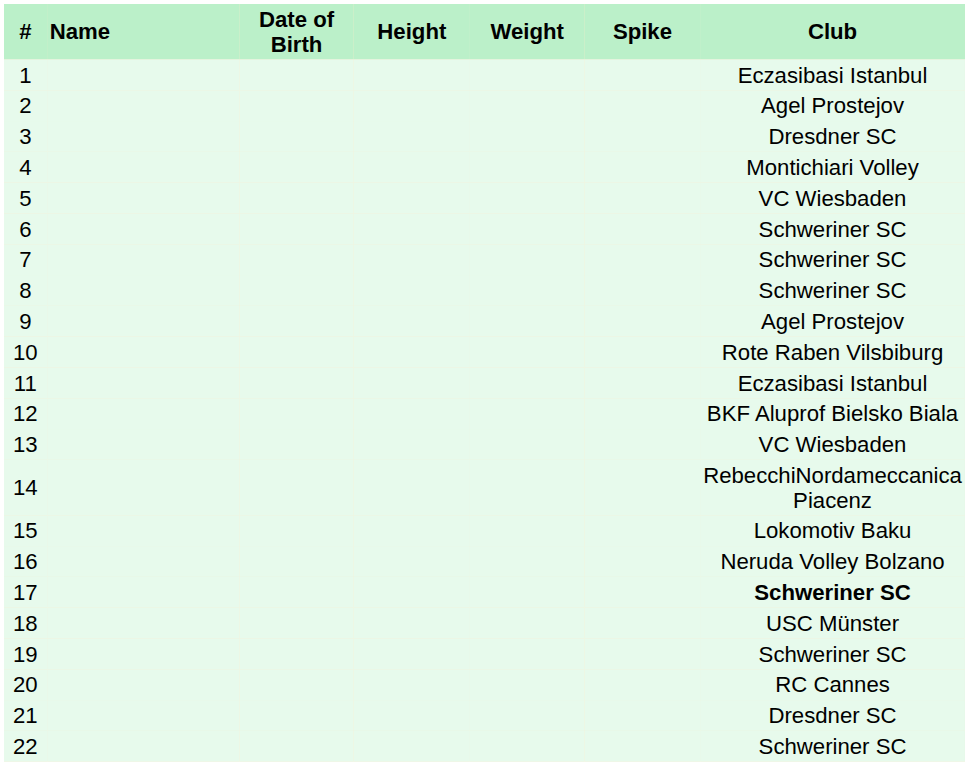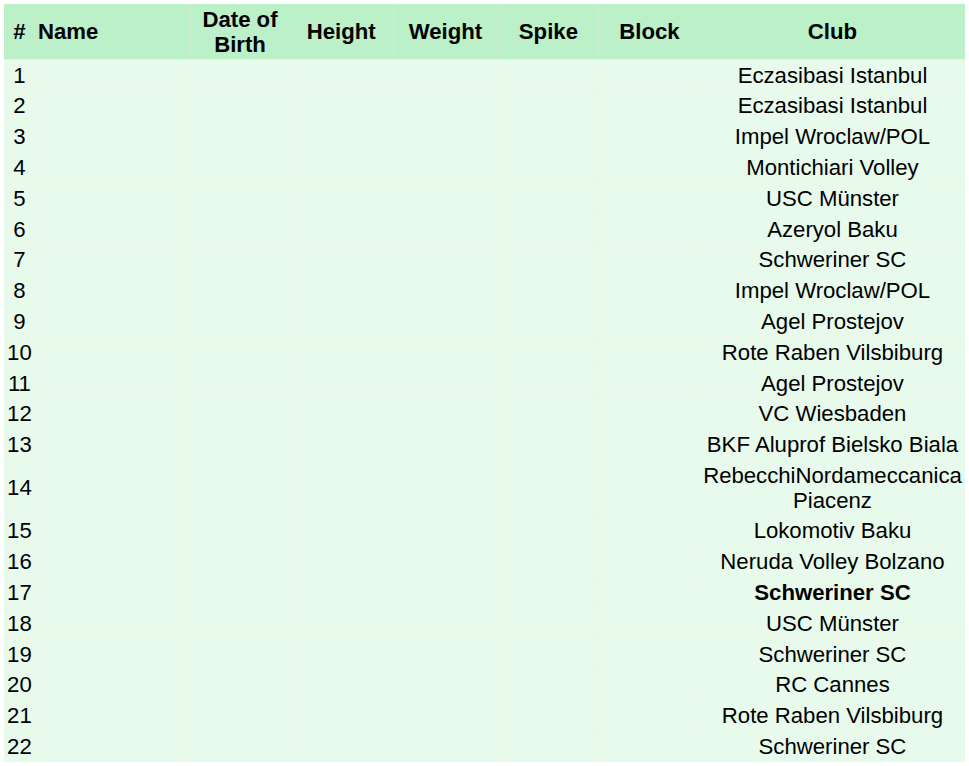 <table border=0 cellpadding=2 cellspacing=0  |- bgcolor=#FFECCE style="text-align:center; font-size:90%; width:100%">
 <tr bgcolor=#BBF0C9>
 <th>#</th>
 <th align=left width=20%>Name</th>
 <th width=12%>Date of Birth</th>
 <th width=12%>Height</th>
 <th width=12%>Weight</th>
 <th width=12%>Spike</th>
+<th width=12%>Block</th>
 <th width=20%>Club</th>
 </tr>
 <tr bgcolor=#E7FAEC>
 <td>1</td>
 <td align=left></td>
 <td align=right></td>
+<td></td>
 <td></td>
 <td></td>
 <td></td>
 <td>Eczasibasi Istanbul</td>
 </tr>
 <tr bgcolor=#E7FAEC>
 <td>2</td>
 <td align=left></td>
 <td align=right></td>
 <td></td>
 <td></td>
 <td></td>
-<td>Agel Prostejov</td>
+<td></td>
+<td>Eczasibasi Istanbul</td>
 </tr>
 <tr bgcolor=#E7FAEC>
 <td>3</td>
 <td align=left></td>
 <td align=right></td>
 <td></td>
 <td></td>
 <td></td>
-<td>Dresdner SC</td>
+<td></td>
+<td>Impel Wroclaw/POL</td>
 </tr>
 <tr bgcolor=#E7FAEC>
 <td>4</td>
 <td align=left></td>
 <td align=right></td>
+<td></td>
 <td></td>
 <td></td>
 <td></td>
 <td>Montichiari Volley</td>
 </tr>
 <tr bgcolor=#E7FAEC>
 <td>5</td>
 <td align=left></td>
 <td align=right></td>
 <td></td>
 <td></td>
 <td></td>
-<td>VC Wiesbaden</td>
+<td></td>
+<td>USC Münster</td>
 </tr>
 <tr bgcolor=#E7FAEC>
 <td>6</td>
 <td align=left></td>
 <td align=right></td>
 <td></td>
 <td></td>
 <td></td>
-<td>Schweriner SC</td>
+<td></td>
+<td>Azeryol Baku</td>
 </tr>
 <tr bgcolor=#E7FAEC>
 <td>7</td>
 <td align=left></td>
 <td align=right></td>
+<td></td>
 <td></td>
 <td></td>
 <td></td>
 <td>Schweriner SC</td>
 </tr>
 <tr bgcolor=#E7FAEC>
 <td>8</td>
 <td align=left></td>
 <td align=right></td>
 <td></td>
 <td></td>
 <td></td>
-<td>Schweriner SC</td>
+<td></td>
+<td>Impel Wroclaw/POL</td>
 </tr>
 <tr bgcolor=#E7FAEC>
 <td>9</td>
 <td align=left></td>
 <td align=right></td>
+<td></td>
 <td></td>
 <td></td>
 <td></td>
 <td>Agel Prostejov</td>
 </tr>
 <tr bgcolor=#E7FAEC>
 <td>10</td>
 <td align=left></td>
 <td align=right></td>
 <td></td>
 <td></td>
 <td></td>
+<td></td>
 <td>Rote Raben Vilsbiburg</td>
 </tr>
 <tr bgcolor=#E7FAEC>
 <td>11</td>
 <td align=left></td>
 <td align=right></td>
 <td></td>
 <td></td>
 <td></td>
-<td>Eczasibasi Istanbul</td>
+<td></td>
+<td>Agel Prostejov</td>
 </tr>
 <tr bgcolor=#E7FAEC>
 <td>12</td>
 <td align=left></td>
 <td align=right></td>
 <td></td>
 <td></td>
 <td></td>
-<td>BKF Aluprof Bielsko Biala</td>
+<td></td>
+<td>VC Wiesbaden</td>
 </tr>
 <tr bgcolor=#E7FAEC>
 <td>13</td>
 <td align=left></td>
 <td align=right></td>
 <td></td>
 <td></td>
 <td></td>
-<td>VC Wiesbaden</td>
+<td></td>
+<td>BKF Aluprof Bielsko Biala</td>
 </tr>
 <tr bgcolor=#E7FAEC>
 <td>14</td>
 <td align=left></td>
 <td align=right></td>
+<td></td>
 <td></td>
 <td></td>
 <td></td>
 <td>RebecchiNordameccanica Piacenz</td>
 </tr>
 <tr bgcolor=#E7FAEC>
 <td>15</td>
 <td align=left></td>
 <td align=right></td>
 <td></td>
 <td></td>
 <td></td>
+<td></td>
 <td>Lokomotiv Baku</td>
 </tr>
 <tr bgcolor=#E7FAEC>
 <td>16</td>
 <td align=left></td>
 <td align=right></td>
+<td></td>
 <td></td>
 <td></td>
 <td></td>
 <td>Neruda Volley Bolzano</td>
 </tr>
 <tr bgcolor=#E7FAEC>
 <td>17</td>
 <td align=left></td>
 <td align=right></td>
 <td></td>
 <td></td>
 <td></td>
+<td></td>
 <td><strong>Schweriner SC</strong></td>
 </tr>
 <tr bgcolor=#E7FAEC>
 <td>18</td>
 <td align=left></td>
 <td align=right></td>
+<td></td>
 <td></td>
 <td></td>
 <td></td>
 <td>USC Münster</td>
 </tr>
 <tr bgcolor=#E7FAEC>
 <td>19</td>
 <td align=left></td>
 <td align=right></td>
 <td></td>
 <td></td>
 <td></td>
+<td></td>
 <td>Schweriner SC</td>
 </tr>
 <tr bgcolor=#E7FAEC>
 <td>20</td>
 <td align=left></td>
 <td align=right></td>
+<td></td>
 <td></td>
 <td></td>
 <td></td>
 <td>RC Cannes</td>
 </tr>
 <tr bgcolor=#E7FAEC>
 <td>21</td>
 <td align=left></td>
 <td align=right></td>
 <td></td>
 <td></td>
 <td></td>
-<td>Dresdner SC</td>
+<td></td>
+<td>Rote Raben Vilsbiburg</td>
 </tr>
 <tr bgcolor=#E7FAEC>
 <td>22</td>
 <td align=left></td>
 <td align=right></td>
 <td></td>
 <td></td>
 <td></td>
+<td></td>
 <td>Schweriner SC</td>
 </tr>
 </table>
